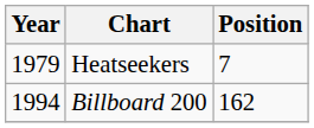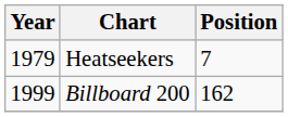 <table class="wikitable">
 <tr>
 <th align="left">Year</th>
 <th align="left">Chart</th>
 <th align="left">Position</th>
 </tr>
 <tr>
 <td align="left">1979</td>
 <td align="left">Heatseekers</td>
 <td align="left">7</td>
 </tr>
 <tr>
-<td align="left">1994</td>
+<td align="left">1999</td>
 <td align="left"><em>Billboard</em> 200</td>
 <td align="left">162</td>
 </tr>
 <tr>
 </tr>
 </table>
